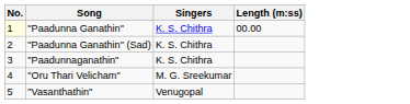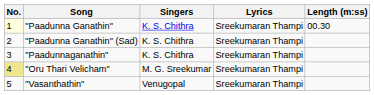 <table class="wikitable" style="font-size:95%;">
 <tr>
 <th>No.</th>
 <th>Song</th>
 <th>Singers</th>
+<th>Lyrics</th>
 <th>Length (m:ss)</th>
 </tr>
 <tr>
 <td style="background: lightyellow;">1</td>
 <td>"Paadunna Ganathin"</td>
 <td><a href='#'>K. S. Chithra</a></td>
-<td>00.00</td>
+<td>Sreekumaran Thampi</td>
+<td>00.30</td>
 </tr>
 <tr>
 <td>2</td>
 <td>"Paadunna Ganathin" (Sad)</td>
 <td>K. S. Chithra</td>
+<td>Sreekumaran Thampi</td>
 <td></td>
 </tr>
 <tr>
 <td>3</td>
 <td>"Paadunnaganathin"</td>
 <td>K. S. Chithra</td>
+<td>Sreekumaran Thampi</td>
 <td></td>
 </tr>
 <tr>
-<td>4</td>
+<td style="background: khaki;">4</td>
 <td>"Oru Thari Velicham"</td>
 <td>M. G. Sreekumar</td>
+<td>Sreekumaran Thampi</td>
 <td></td>
 </tr>
 <tr>
 <td>5</td>
 <td>"Vasanthathin"</td>
 <td>Venugopal</td>
+<td>Sreekumaran Thampi</td>
 <td></td>
 </tr>
 </table>
